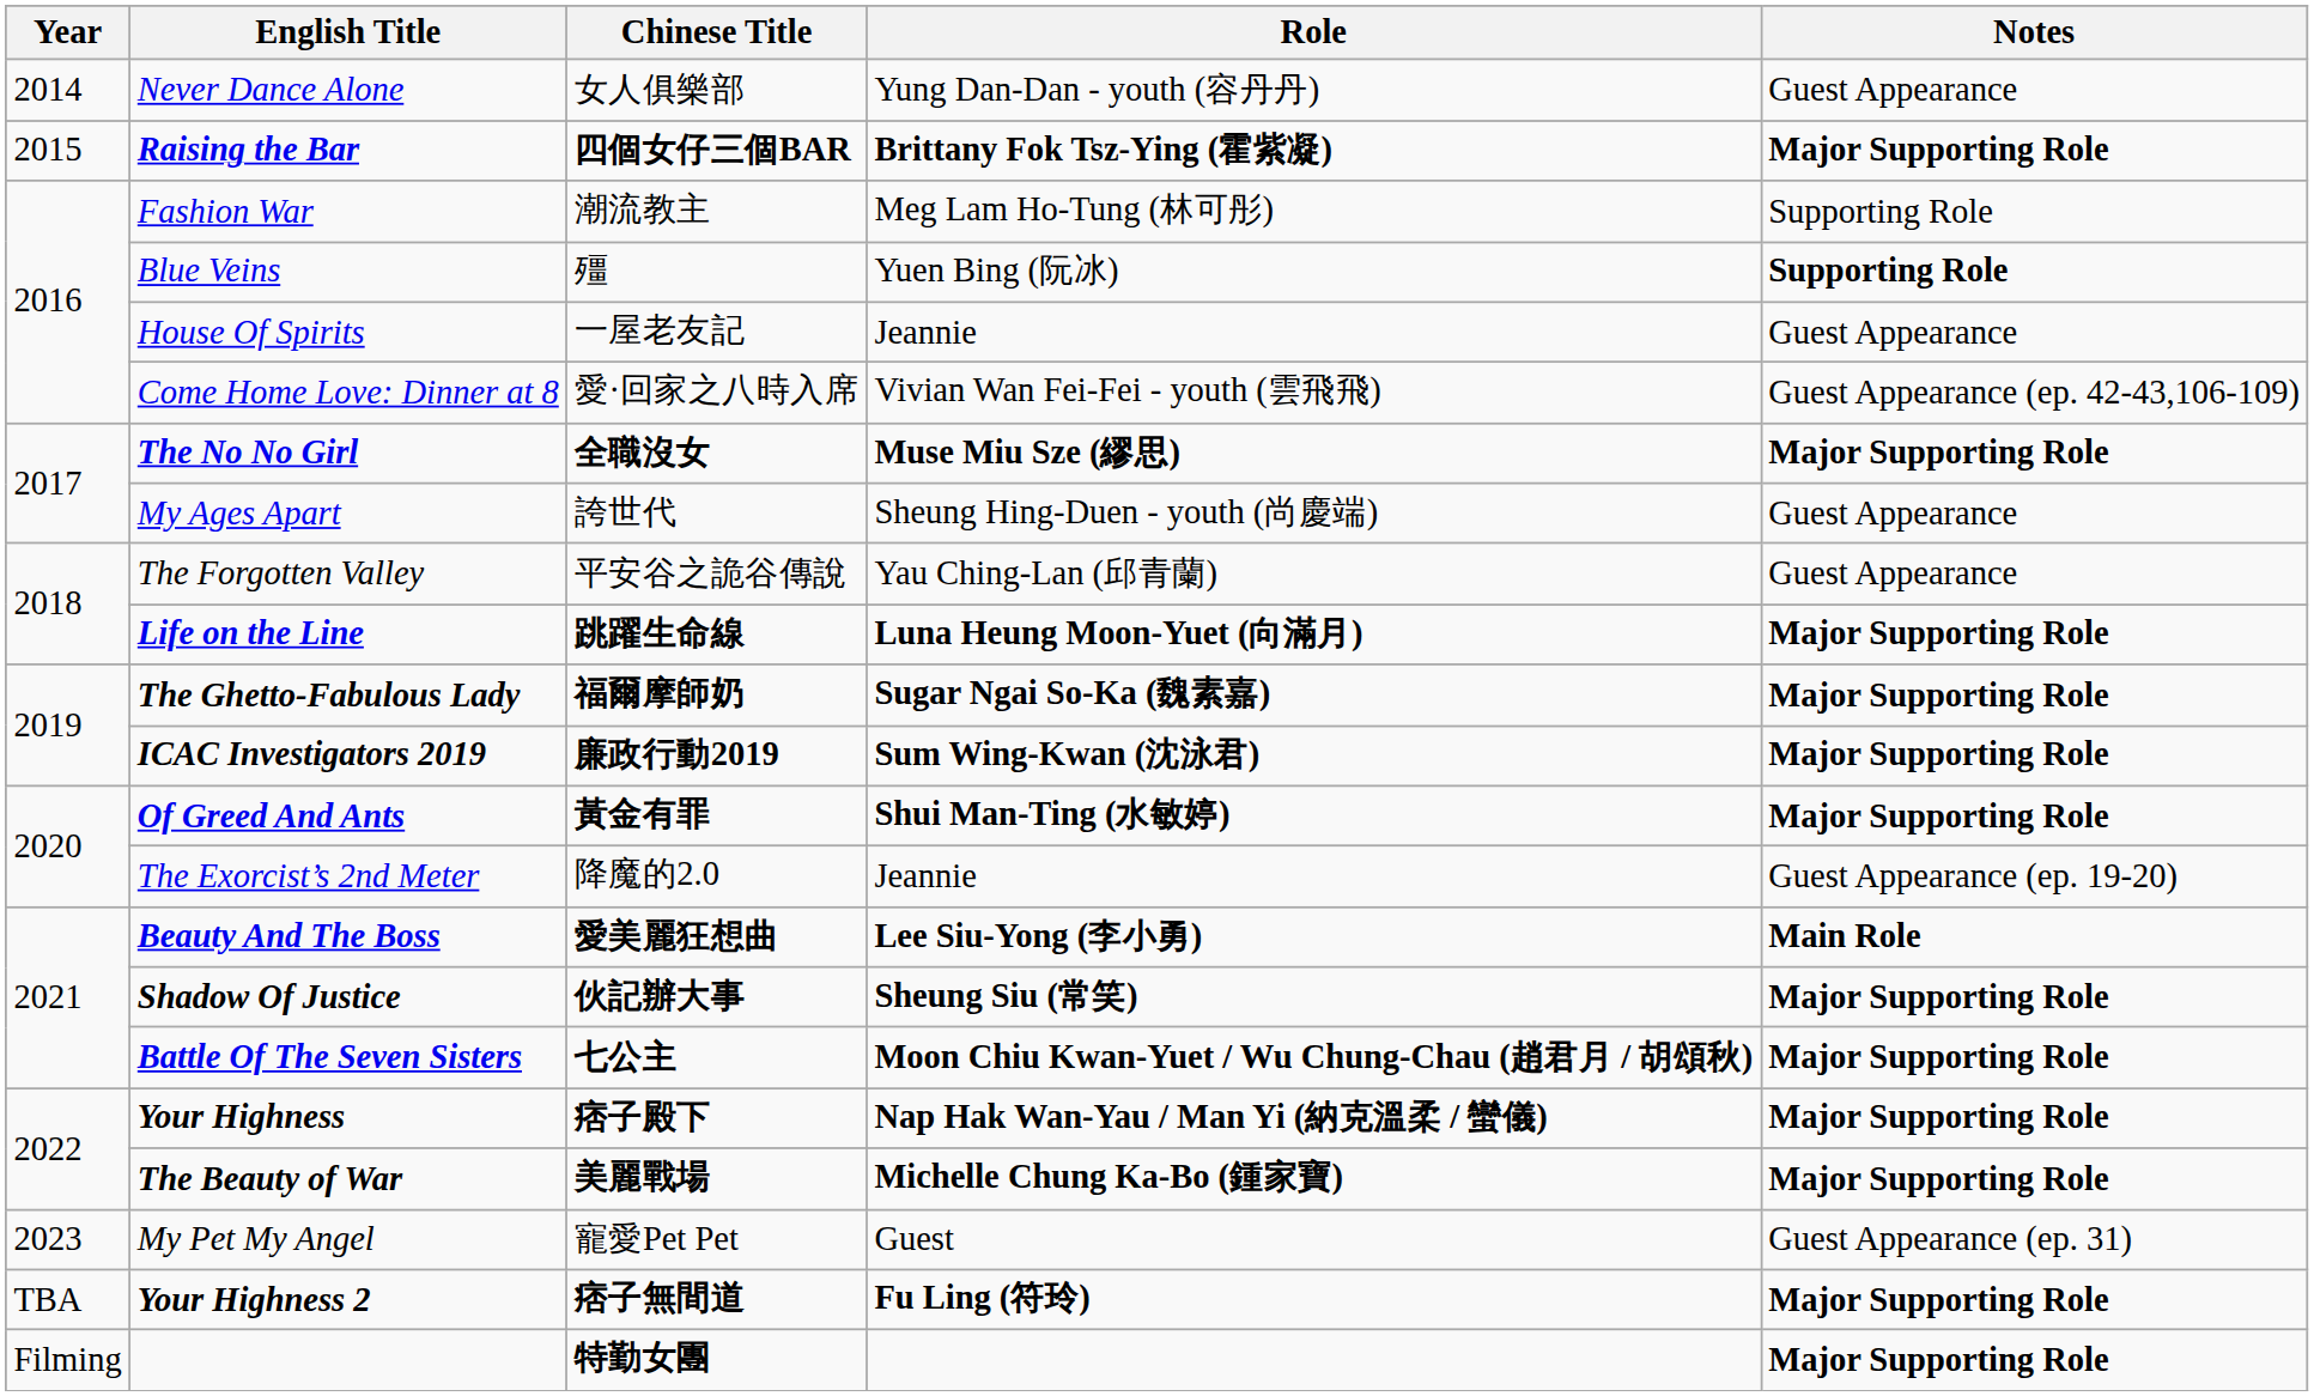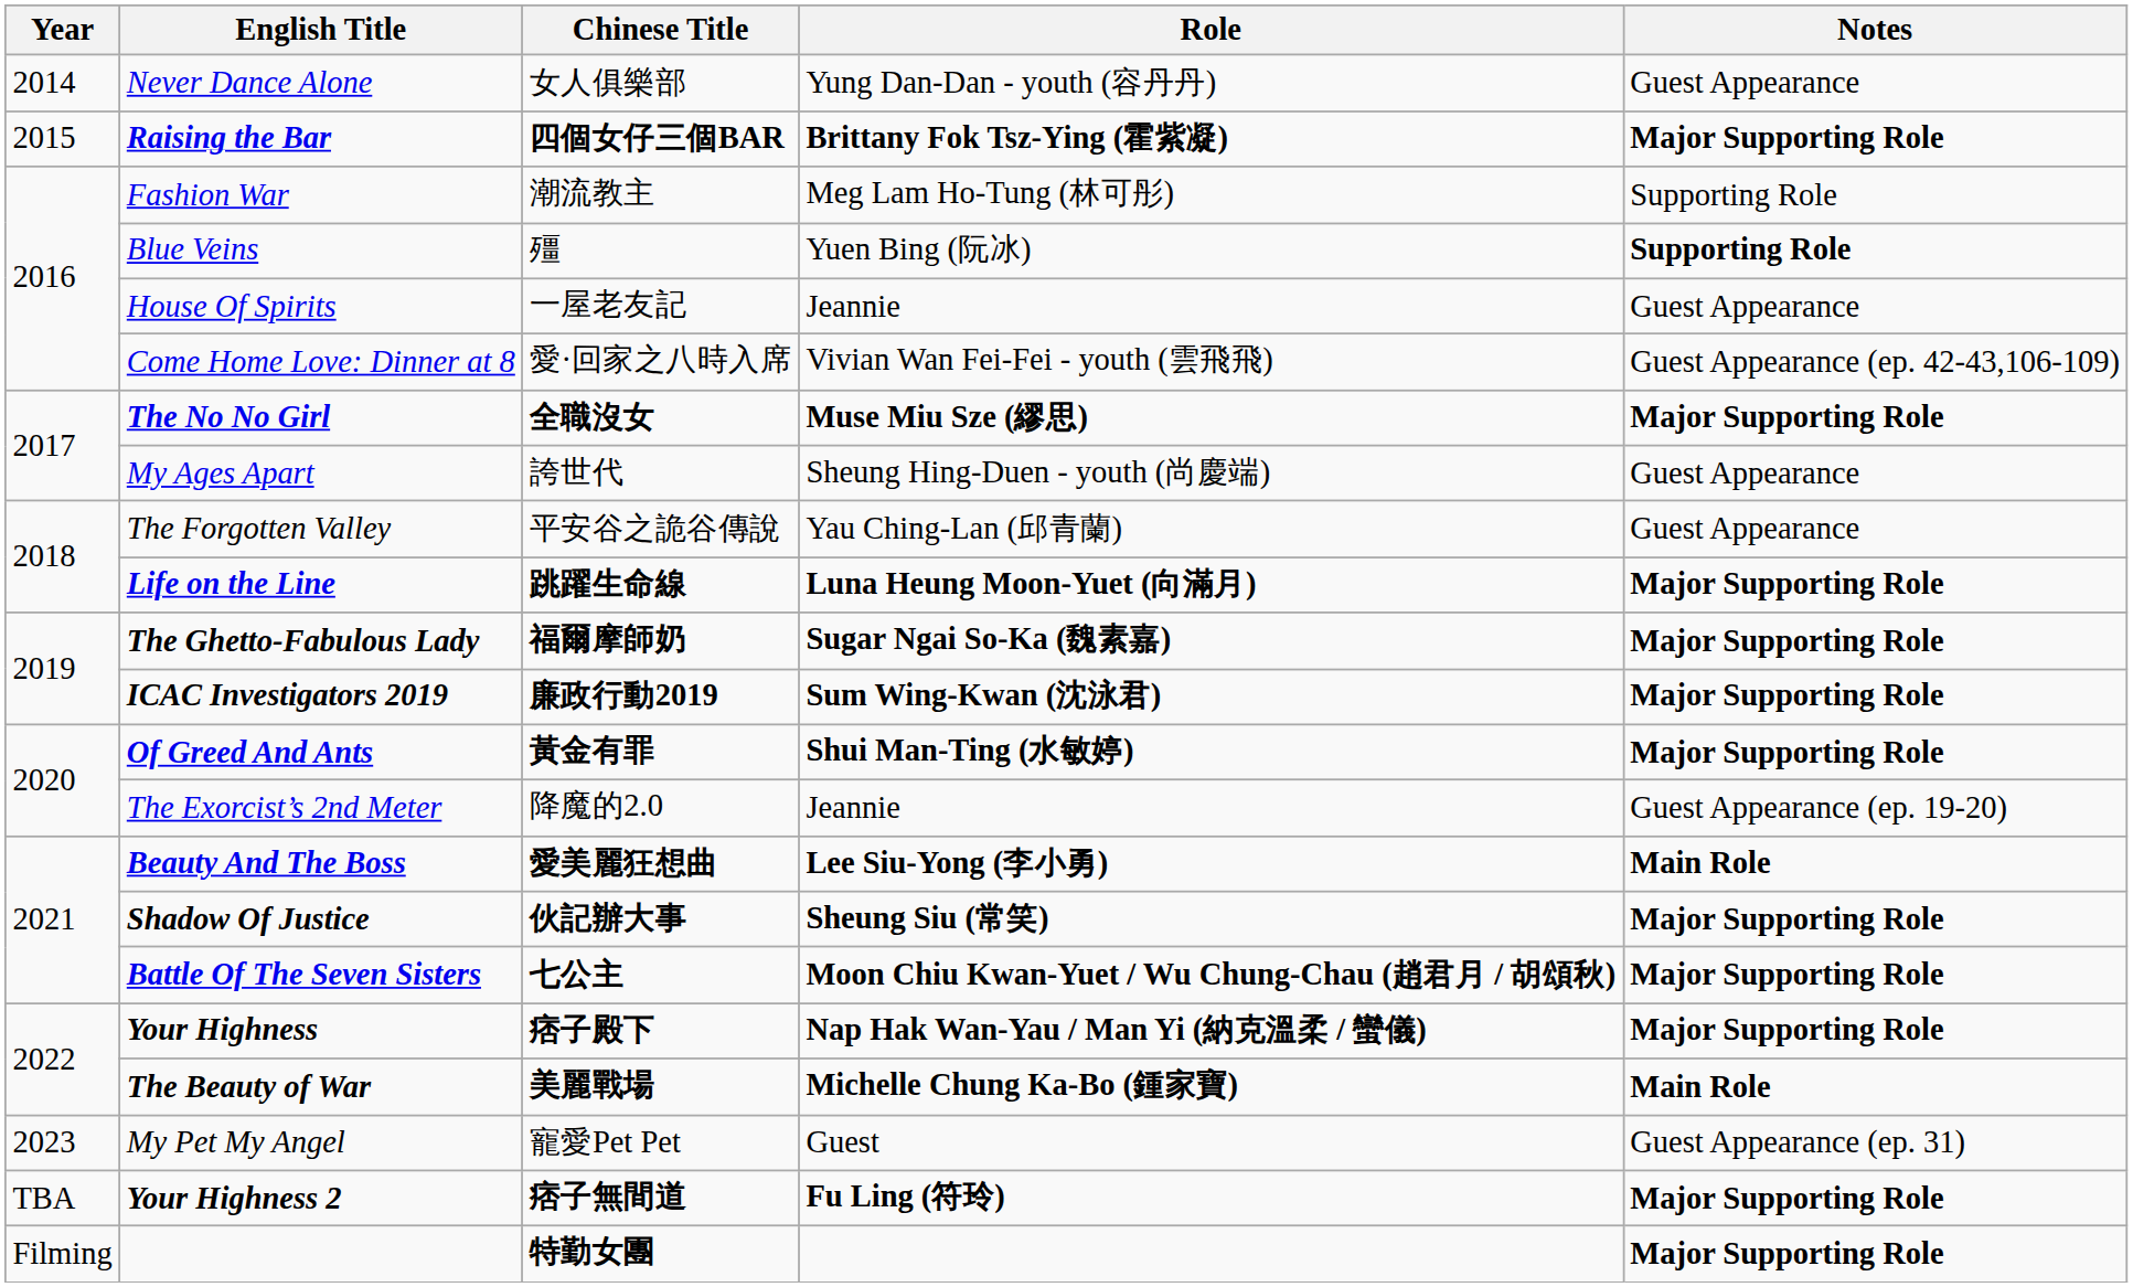 <table class="wikitable">
 <tr>
 <th>Year</th>
 <th>English Title</th>
 <th>Chinese Title</th>
 <th>Role</th>
 <th>Notes</th>
 </tr>
 <tr>
 <td>2014</td>
 <td><em><a href='#'>Never Dance Alone</a></em></td>
 <td>女人俱樂部</td>
 <td>Yung Dan-Dan - youth (容丹丹)</td>
 <td>Guest Appearance</td>
 </tr>
 <tr>
 <td>2015</td>
 <td><a href='#'><strong><em>Raising the Bar</em></strong></a></td>
 <td><strong>四個女仔三個BAR</strong></td>
 <td><strong>Brittany Fok Tsz-Ying (霍紫凝)</strong></td>
 <td><strong>Major Supporting Role</strong></td>
 </tr>
 <tr>
 <td rowspan="4">2016</td>
 <td><em><a href='#'>Fashion War</a></em></td>
 <td>潮流教主</td>
 <td>Meg Lam Ho-Tung (林可彤)</td>
 <td>Supporting Role</td>
 </tr>
 <tr>
 <td><a href='#'><em>Blue Veins</em></a></td>
 <td>殭</td>
 <td>Yuen Bing (阮冰)</td>
 <td><strong>Supporting Role</strong></td>
 </tr>
 <tr>
 <td><a href='#'><em>House Of Spirits</em></a></td>
 <td>一屋老友記</td>
 <td>Jeannie</td>
 <td>Guest Appearance</td>
 </tr>
 <tr>
 <td><em><a href='#'>Come Home Love: Dinner at 8</a></em></td>
 <td>愛·回家之八時入席</td>
 <td>Vivian Wan Fei-Fei - youth (雲飛飛)</td>
 <td>Guest Appearance (ep. 42-43,106-109)</td>
 </tr>
 <tr>
 <td rowspan="2">2017</td>
 <td><strong><em><a href='#'>The No No Girl</a></em></strong></td>
 <td><strong>全職沒女</strong></td>
 <td><strong>Muse Miu Sze (繆思)</strong></td>
 <td><strong>Major Supporting Role</strong></td>
 </tr>
 <tr>
 <td><em><a href='#'>My Ages Apart</a></em></td>
 <td>誇世代</td>
 <td>Sheung Hing-Duen - youth (尚慶端)</td>
 <td>Guest Appearance</td>
 </tr>
 <tr>
 <td rowspan="2">2018</td>
 <td><em>The Forgotten Valley</em></td>
 <td>平安谷之詭谷傳說</td>
 <td>Yau Ching-Lan (邱青蘭)</td>
 <td>Guest Appearance</td>
 </tr>
 <tr>
 <td><strong><a href='#'><em>Life on the Line</em></a></strong></td>
 <td><strong>跳躍生命線</strong></td>
 <td><strong>Luna Heung Moon-Yuet  (向滿月)</strong></td>
 <td><strong>Major Supporting Role</strong></td>
 </tr>
 <tr>
 <td rowspan="2">2019</td>
 <td><strong><em>The Ghetto-Fabulous Lady</em></strong></td>
 <td><strong>福爾摩師奶</strong></td>
 <td><strong>Sugar Ngai So-Ka (魏素嘉)</strong></td>
 <td><strong>Major Supporting Role</strong></td>
 </tr>
 <tr>
 <td><strong><em>ICAC Investigators 2019</em></strong></td>
 <td><strong>廉政行動2019</strong></td>
 <td><strong>Sum Wing-Kwan (沈泳君)</strong></td>
 <td><strong>Major Supporting Role</strong></td>
 </tr>
 <tr>
 <td rowspan="2">2020</td>
 <td><strong><a href='#'><em>Of Greed And Ants</em></a></strong></td>
 <td><strong>黃金有罪</strong></td>
 <td><strong>Shui Man-Ting (水敏婷)</strong></td>
 <td><strong>Major Supporting Role</strong></td>
 </tr>
 <tr>
 <td><em><a href='#'>The Exorcist’s 2nd Meter</a></em></td>
 <td>降魔的2.0</td>
 <td>Jeannie</td>
 <td>Guest Appearance (ep. 19-20)</td>
 </tr>
 <tr>
 <td rowspan="3">2021</td>
 <td><strong><a href='#'><em>Beauty And The Boss</em></a></strong></td>
 <td><strong>愛美麗狂想曲</strong></td>
 <td><strong>Lee Siu-Yong (李小勇)</strong></td>
 <td><strong>Main Role</strong></td>
 </tr>
 <tr>
 <td><strong><em>Shadow Of Justice</em></strong></td>
 <td><strong>伙記辦大事</strong></td>
 <td><strong>Sheung Siu (常笑)</strong></td>
 <td><strong>Major Supporting Role</strong></td>
 </tr>
 <tr>
 <td><strong><em><a href='#'>Battle Of The Seven Sisters</a></em></strong></td>
 <td><strong>七公主</strong></td>
 <td><strong>Moon Chiu Kwan-Yuet / Wu Chung-Chau (趙君月 / 胡頌秋)</strong></td>
 <td><strong>Major Supporting Role</strong></td>
 </tr>
 <tr>
 <td rowspan="2">2022</td>
 <td><strong><em>Your Highness</em></strong></td>
 <td><strong>痞子殿下</strong></td>
 <td><strong>Nap Hak Wan-Yau / Man Yi (納克溫柔 / 蠻儀)</strong></td>
 <td><strong>Major Supporting Role</strong></td>
 </tr>
 <tr>
 <td><strong><em>The Beauty of War</em></strong></td>
 <td><strong>美麗戰場</strong></td>
 <td><strong>Michelle Chung Ka-Bo (鍾家寶)</strong></td>
-<td><strong>Major Supporting Role</strong></td>
+<td><strong>Main Role</strong></td>
 </tr>
 <tr>
 <td>2023</td>
 <td><em>My Pet My Angel</em></td>
 <td>寵愛Pet Pet</td>
 <td>Guest</td>
 <td>Guest Appearance (ep. 31)</td>
 </tr>
 <tr>
 <td>TBA</td>
 <td><strong><em>Your Highness 2</em></strong></td>
 <td><strong>痞子無間道</strong></td>
 <td><strong>Fu Ling (符玲)</strong></td>
 <td><strong>Major Supporting Role</strong></td>
 </tr>
 <tr>
 <td>Filming</td>
 <td></td>
 <td><strong>特勤女團</strong></td>
 <td></td>
 <td><strong>Major Supporting Role</strong></td>
 </tr>
 </table>
